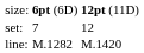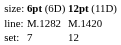 <table style="margin-left:40px;">
 <tr>
 <td>size:</td>
 <td><strong>6pt</strong> (6D)</td>
 <td><strong>12pt</strong> (11D)</td>
 </tr>
 <tr>
+<td>line:</td>
+<td>M.1282</td>
+<td>M.1420</td>
+</tr>
+<tr>
 <td>set:</td>
 <td>7</td>
 <td>12</td>
 </tr>
-<tr>
-<td>line:</td>
-<td>M.1282</td>
-<td>M.1420</td>
-</tr>
 </table>
